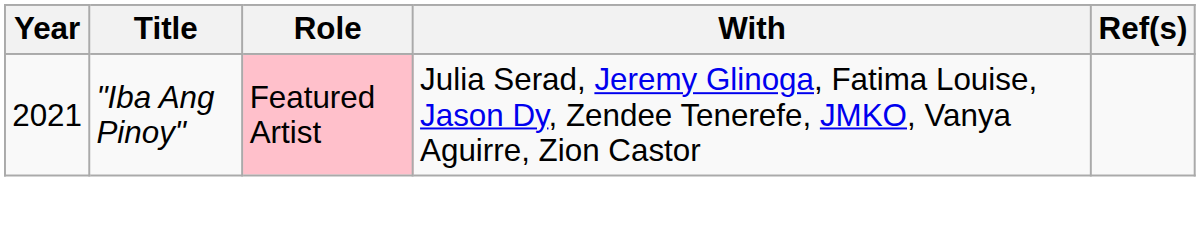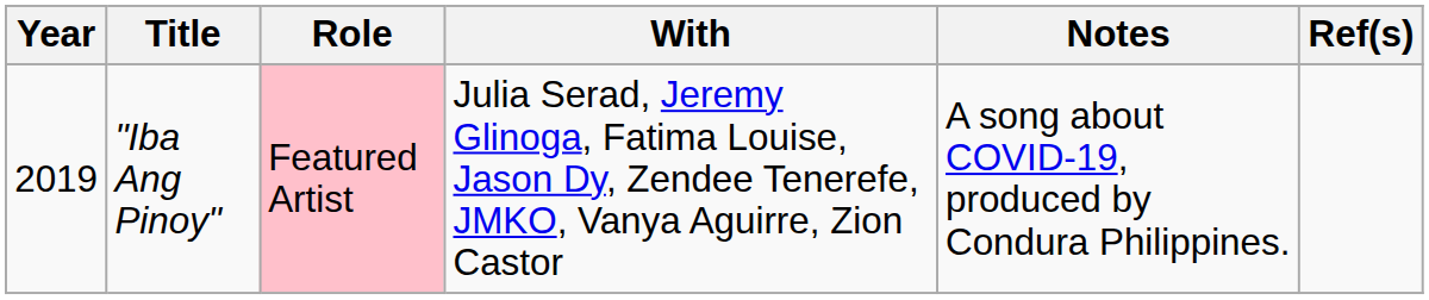 <table class="wikitable sortable">
 <tr>
 <th>Year</th>
 <th>Title</th>
 <th>Role</th>
 <th>With</th>
+<th>Notes</th>
 <th>Ref(s)</th>
 </tr>
 <tr>
-<td>2021</td>
+<td>2019</td>
 <td><em>"Iba Ang Pinoy"</em></td>
 <td style="background: pink;">Featured Artist</td>
 <td>Julia Serad, <a href='#'>Jeremy Glinoga</a>, Fatima Louise, <a href='#'>Jason Dy</a>, Zendee Tenerefe, <a href='#'>JMKO</a>, Vanya Aguirre, Zion Castor</td>
+<td>A song about <a href='#'>COVID-19</a>, produced by Condura Philippines.</td>
 <td></td>
 </tr>
 </table>
